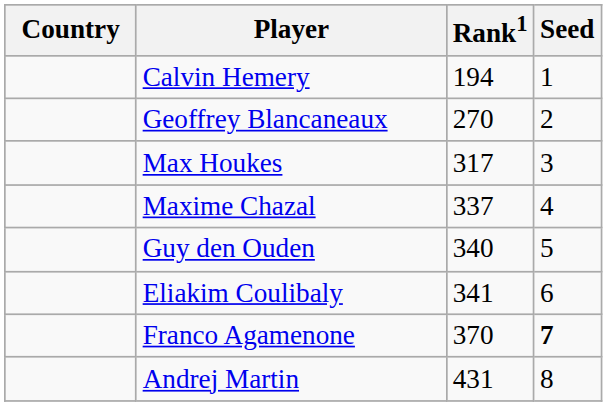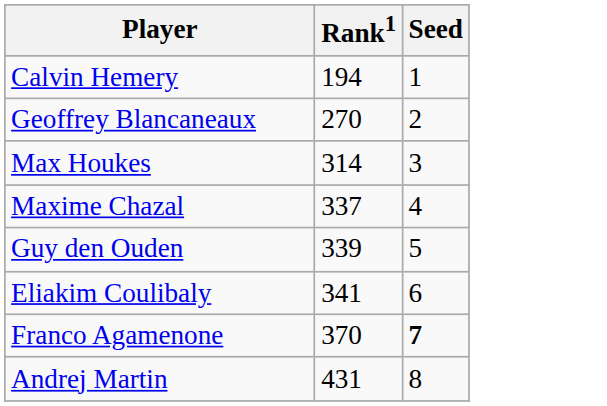 <table class="sortable wikitable">
 <tr>
-<th width="70">Country</th>
 <th width="175">Player</th>
 <th>Rank<sup>1</sup></th>
 <th>Seed</th>
 </tr>
 <tr>
-<td></td>
 <td><a href='#'>Calvin Hemery</a></td>
 <td>194</td>
 <td>1</td>
 </tr>
 <tr>
-<td></td>
 <td><a href='#'>Geoffrey Blancaneaux</a></td>
 <td>270</td>
 <td>2</td>
 </tr>
 <tr>
-<td></td>
 <td><a href='#'>Max Houkes</a></td>
-<td>317</td>
+<td>314</td>
 <td>3</td>
 </tr>
 <tr>
-<td></td>
 <td><a href='#'>Maxime Chazal</a></td>
 <td>337</td>
 <td>4</td>
 </tr>
 <tr>
-<td></td>
 <td><a href='#'>Guy den Ouden</a></td>
-<td>340</td>
+<td>339</td>
 <td>5</td>
 </tr>
 <tr>
-<td></td>
 <td><a href='#'>Eliakim Coulibaly</a></td>
 <td>341</td>
 <td>6</td>
 </tr>
 <tr>
-<td></td>
 <td><a href='#'>Franco Agamenone</a></td>
 <td>370</td>
 <td><strong>7</strong></td>
 </tr>
 <tr>
-<td></td>
 <td><a href='#'>Andrej Martin</a></td>
 <td>431</td>
 <td>8</td>
 </tr>
 </table>
